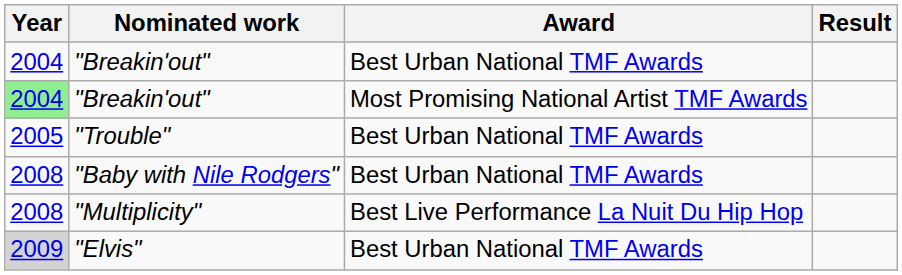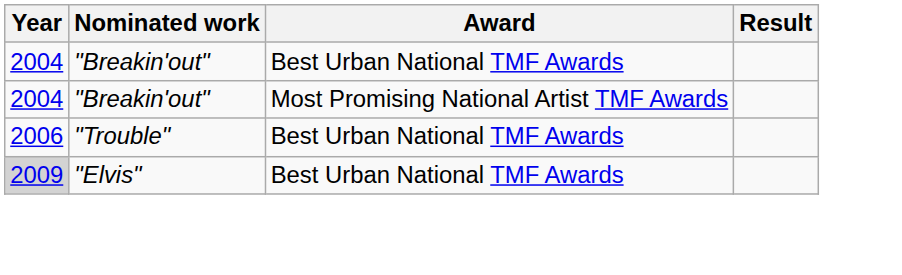 <table class="wikitable">
 <tr>
 <th>Year</th>
 <th>Nominated work</th>
 <th>Award</th>
 <th>Result</th>
 </tr>
 <tr>
 <td align=center><a href='#'>2004</a></td>
 <td><em>"Breakin'out"</em></td>
 <td>Best Urban National <a href='#'>TMF Awards</a></td>
 <td></td>
 </tr>
 <tr>
-<td align=center style="background: lightgreen;"><a href='#'>2004</a></td>
+<td align=center><a href='#'>2004</a></td>
 <td><em>"Breakin'out"</em></td>
 <td>Most Promising National Artist <a href='#'>TMF Awards</a></td>
 <td></td>
 </tr>
 <tr>
-<td align=center><a href='#'>2005</a></td>
+<td align=center><a href='#'>2006</a></td>
 <td><em>"Trouble"</em></td>
 <td>Best Urban National <a href='#'>TMF Awards</a></td>
-<td></td>
-</tr>
-<tr>
-<td align=center><a href='#'>2008</a></td>
-<td><em>"Baby with <a href='#'>Nile Rodgers</a>"</em></td>
-<td>Best Urban National <a href='#'>TMF Awards</a></td>
-<td></td>
-</tr>
-<tr>
-<td align=center><a href='#'>2008</a></td>
-<td><em>"Multiplicity"</em></td>
-<td>Best Live Performance <a href='#'>La Nuit Du Hip Hop</a></td>
 <td></td>
 </tr>
 <tr>
 <td align=center style="background: lightgrey;"><a href='#'>2009</a></td>
 <td><em>"Elvis"</em></td>
 <td>Best Urban National <a href='#'>TMF Awards</a></td>
 <td></td>
 </tr>
 </table>
